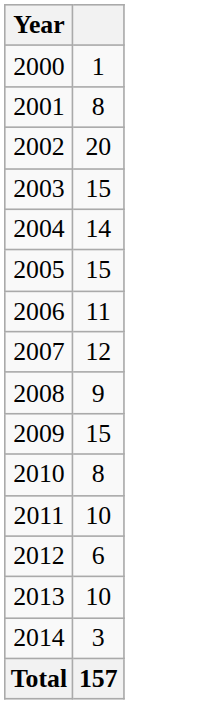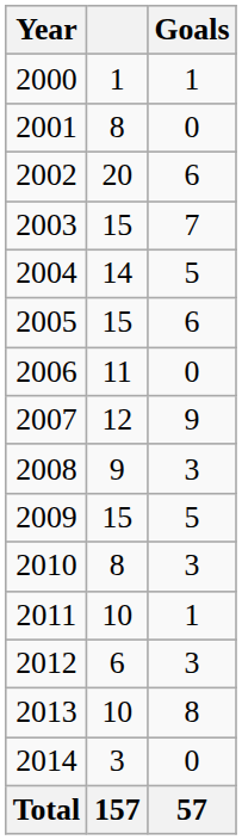 <table class="wikitable sortable" style="text-align:center">
 <tr>
 <th>Year</th>
 <th></th>
+<th>Goals</th>
 </tr>
 <tr>
 <td>2000</td>
+<td>1</td>
 <td>1</td>
 </tr>
 <tr>
 <td>2001</td>
 <td>8</td>
+<td>0</td>
 </tr>
 <tr>
 <td>2002</td>
 <td>20</td>
+<td>6</td>
 </tr>
 <tr>
 <td>2003</td>
 <td>15</td>
+<td>7</td>
 </tr>
 <tr>
 <td>2004</td>
 <td>14</td>
+<td>5</td>
 </tr>
 <tr>
 <td>2005</td>
 <td>15</td>
+<td>6</td>
 </tr>
 <tr>
 <td>2006</td>
 <td>11</td>
+<td>0</td>
 </tr>
 <tr>
 <td>2007</td>
 <td>12</td>
+<td>9</td>
 </tr>
 <tr>
 <td>2008</td>
 <td>9</td>
+<td>3</td>
 </tr>
 <tr>
 <td>2009</td>
 <td>15</td>
+<td>5</td>
 </tr>
 <tr>
 <td>2010</td>
 <td>8</td>
+<td>3</td>
 </tr>
 <tr>
 <td>2011</td>
 <td>10</td>
+<td>1</td>
 </tr>
 <tr>
 <td>2012</td>
 <td>6</td>
+<td>3</td>
 </tr>
 <tr>
 <td>2013</td>
 <td>10</td>
+<td>8</td>
 </tr>
 <tr>
 <td>2014</td>
 <td>3</td>
+<td>0</td>
 </tr>
 <tr>
 <th colspan=1>Total</th>
 <th>157</th>
+<th>57</th>
 </tr>
 </table>
